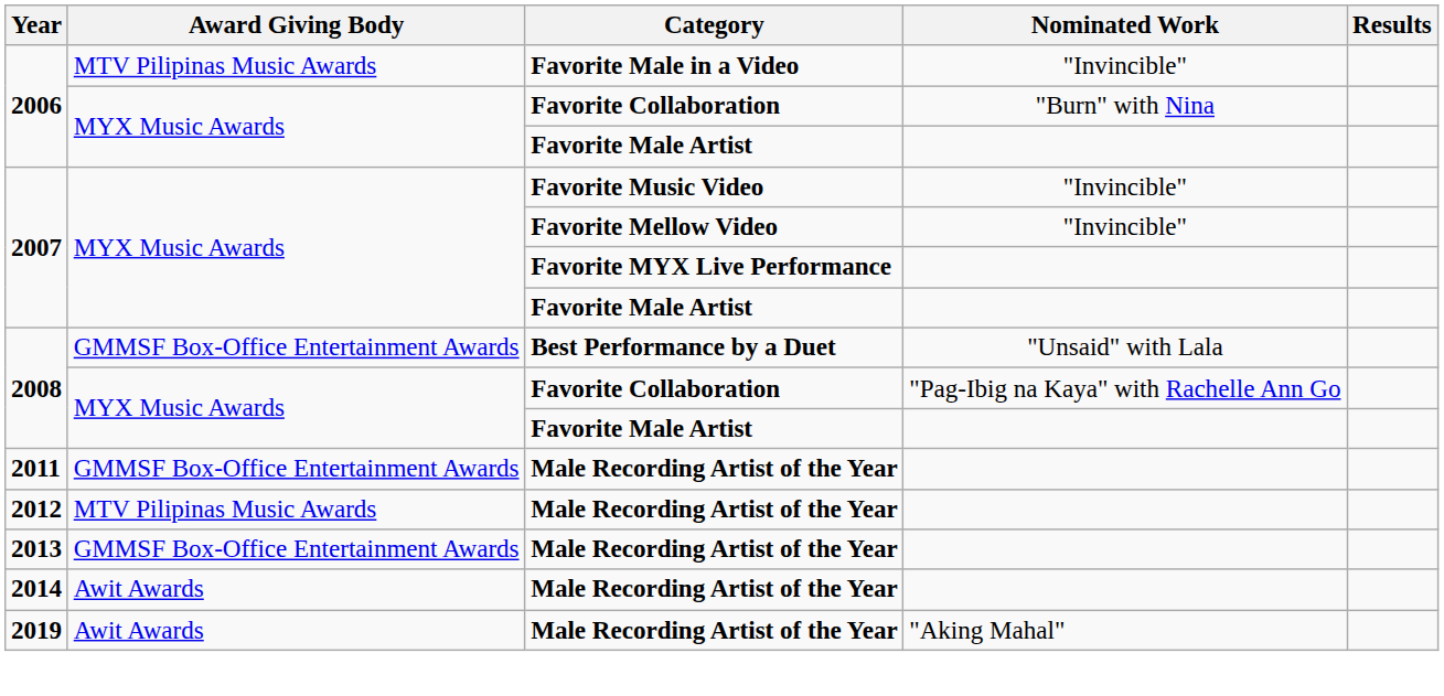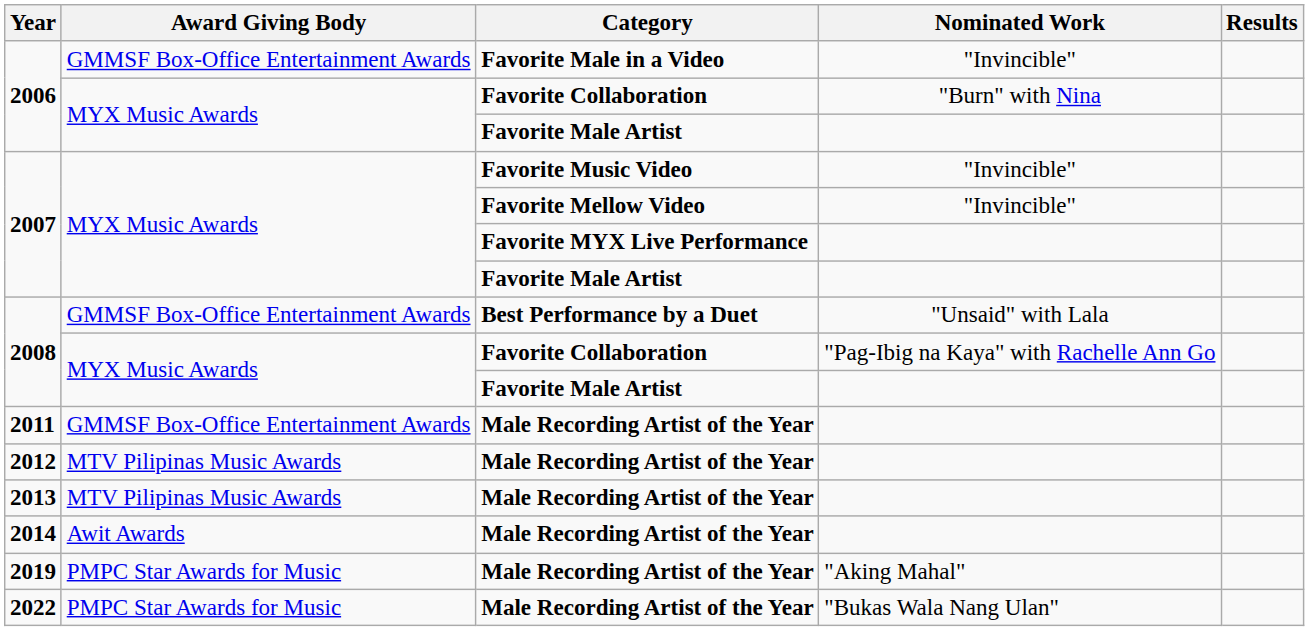 <table class="wikitable">
 <tr>
 <th>Year</th>
 <th>Award Giving Body</th>
 <th>Category</th>
 <th>Nominated Work</th>
 <th>Results</th>
 </tr>
 <tr>
 <td rowspan=3><strong>2006</strong></td>
-<td><a href='#'>MTV Pilipinas Music Awards</a></td>
+<td><a href='#'>GMMSF Box-Office Entertainment Awards</a></td>
 <td><strong>Favorite Male in a Video</strong></td>
 <td align=center>"Invincible"</td>
 <td></td>
 </tr>
 <tr>
 <td rowspan=2><a href='#'>MYX Music Awards</a></td>
 <td><strong>Favorite Collaboration</strong></td>
 <td align=center>"Burn" with <a href='#'>Nina</a></td>
 <td></td>
 </tr>
 <tr>
 <td><strong>Favorite Male Artist</strong></td>
 <td></td>
 <td></td>
 </tr>
 <tr>
 <td rowspan=4><strong>2007</strong></td>
 <td rowspan=4><a href='#'>MYX Music Awards</a></td>
 <td><strong>Favorite Music Video</strong></td>
 <td align=center>"Invincible"</td>
 <td></td>
 </tr>
 <tr>
 <td><strong>Favorite Mellow Video</strong></td>
 <td align=center>"Invincible"</td>
 <td></td>
 </tr>
 <tr>
 <td><strong>Favorite MYX Live Performance</strong></td>
 <td></td>
 <td></td>
 </tr>
 <tr>
 <td><strong>Favorite Male Artist</strong></td>
 <td></td>
 <td></td>
 </tr>
 <tr>
 <td rowspan=3><strong>2008</strong></td>
 <td><a href='#'>GMMSF Box-Office Entertainment Awards</a></td>
 <td><strong>Best Performance by a Duet</strong></td>
 <td align=center>"Unsaid" with Lala</td>
 <td></td>
 </tr>
 <tr>
 <td rowspan=2><a href='#'>MYX Music Awards</a></td>
 <td><strong>Favorite Collaboration</strong></td>
 <td align=center>"Pag-Ibig na Kaya" with <a href='#'>Rachelle Ann Go</a></td>
 <td></td>
 </tr>
 <tr>
 <td><strong>Favorite Male Artist</strong></td>
 <td></td>
 <td></td>
 </tr>
 <tr>
 <td><strong>2011</strong></td>
 <td><a href='#'>GMMSF Box-Office Entertainment Awards</a></td>
 <td><strong>Male Recording Artist of the Year</strong></td>
 <td></td>
 <td></td>
 </tr>
 <tr>
 <td><strong>2012</strong></td>
 <td><a href='#'>MTV Pilipinas Music Awards</a></td>
 <td><strong>Male Recording Artist of the Year</strong></td>
 <td></td>
 <td></td>
 </tr>
 <tr>
 <td><strong>2013</strong></td>
-<td><a href='#'>GMMSF Box-Office Entertainment Awards</a></td>
+<td><a href='#'>MTV Pilipinas Music Awards</a></td>
 <td><strong>Male Recording Artist of the Year</strong></td>
 <td></td>
 <td></td>
 </tr>
 <tr>
 <td><strong>2014</strong></td>
 <td><a href='#'>Awit Awards</a></td>
 <td><strong>Male Recording Artist of the Year</strong></td>
 <td></td>
 <td></td>
 </tr>
 <tr>
 <td><strong>2019</strong></td>
-<td><a href='#'>Awit Awards</a></td>
+<td><a href='#'>PMPC Star Awards for Music</a></td>
 <td><strong>Male Recording Artist of the Year</strong></td>
 <td>"Aking Mahal"</td>
 <td></td>
 </tr>
+<tr>
+<td><strong>2022</strong></td>
+<td><a href='#'>PMPC Star Awards for Music</a></td>
+<td><strong>Male Recording Artist of the Year</strong></td>
+<td>"Bukas Wala Nang Ulan"</td>
+<td></td>
+</tr>
 </table>
